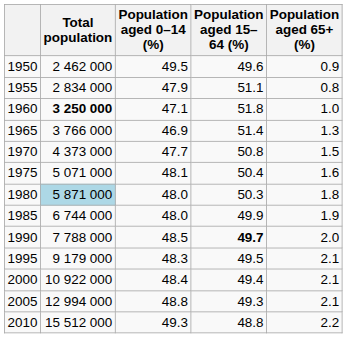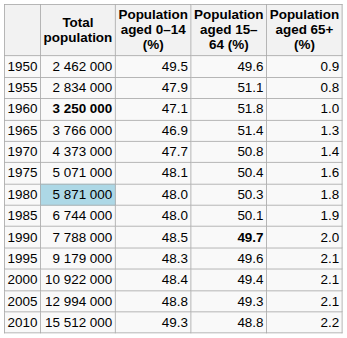 <table class="wikitable" style="text-align: right;">
 <tr>
 <th></th>
 <th width="80">Total population</th>
 <th width="80">Population aged 0–14 (%)</th>
 <th width="80">Population aged 15–64 (%)</th>
 <th width="80">Population aged 65+ (%)</th>
 </tr>
 <tr>
 <td>1950</td>
 <td>2 462 000</td>
 <td>49.5</td>
 <td>49.6</td>
 <td>0.9</td>
 </tr>
 <tr>
 <td>1955</td>
 <td>2 834 000</td>
 <td>47.9</td>
 <td>51.1</td>
 <td>0.8</td>
 </tr>
 <tr>
 <td>1960</td>
 <td><strong>3 250 000</strong></td>
 <td>47.1</td>
 <td>51.8</td>
 <td>1.0</td>
 </tr>
 <tr>
 <td>1965</td>
 <td>3 766 000</td>
 <td>46.9</td>
 <td>51.4</td>
 <td>1.3</td>
 </tr>
 <tr>
 <td>1970</td>
 <td>4 373 000</td>
 <td>47.7</td>
 <td>50.8</td>
-<td>1.5</td>
+<td>1.4</td>
 </tr>
 <tr>
 <td>1975</td>
 <td>5 071 000</td>
 <td>48.1</td>
 <td>50.4</td>
 <td>1.6</td>
 </tr>
 <tr>
 <td>1980</td>
 <td style="background: lightblue;">5 871 000</td>
 <td>48.0</td>
 <td>50.3</td>
 <td>1.8</td>
 </tr>
 <tr>
 <td>1985</td>
 <td>6 744 000</td>
 <td>48.0</td>
-<td>49.9</td>
+<td>50.1</td>
 <td>1.9</td>
 </tr>
 <tr>
 <td>1990</td>
 <td>7 788 000</td>
 <td>48.5</td>
 <td><strong>49.7</strong></td>
 <td>2.0</td>
 </tr>
 <tr>
 <td>1995</td>
 <td>9 179 000</td>
 <td>48.3</td>
-<td>49.5</td>
+<td>49.6</td>
 <td>2.1</td>
 </tr>
 <tr>
 <td>2000</td>
 <td>10 922 000</td>
 <td>48.4</td>
 <td>49.4</td>
 <td>2.1</td>
 </tr>
 <tr>
 <td>2005</td>
 <td>12 994 000</td>
 <td>48.8</td>
 <td>49.3</td>
 <td>2.1</td>
 </tr>
 <tr>
 <td>2010</td>
 <td>15 512 000</td>
 <td>49.3</td>
 <td>48.8</td>
 <td>2.2</td>
 </tr>
 </table>
